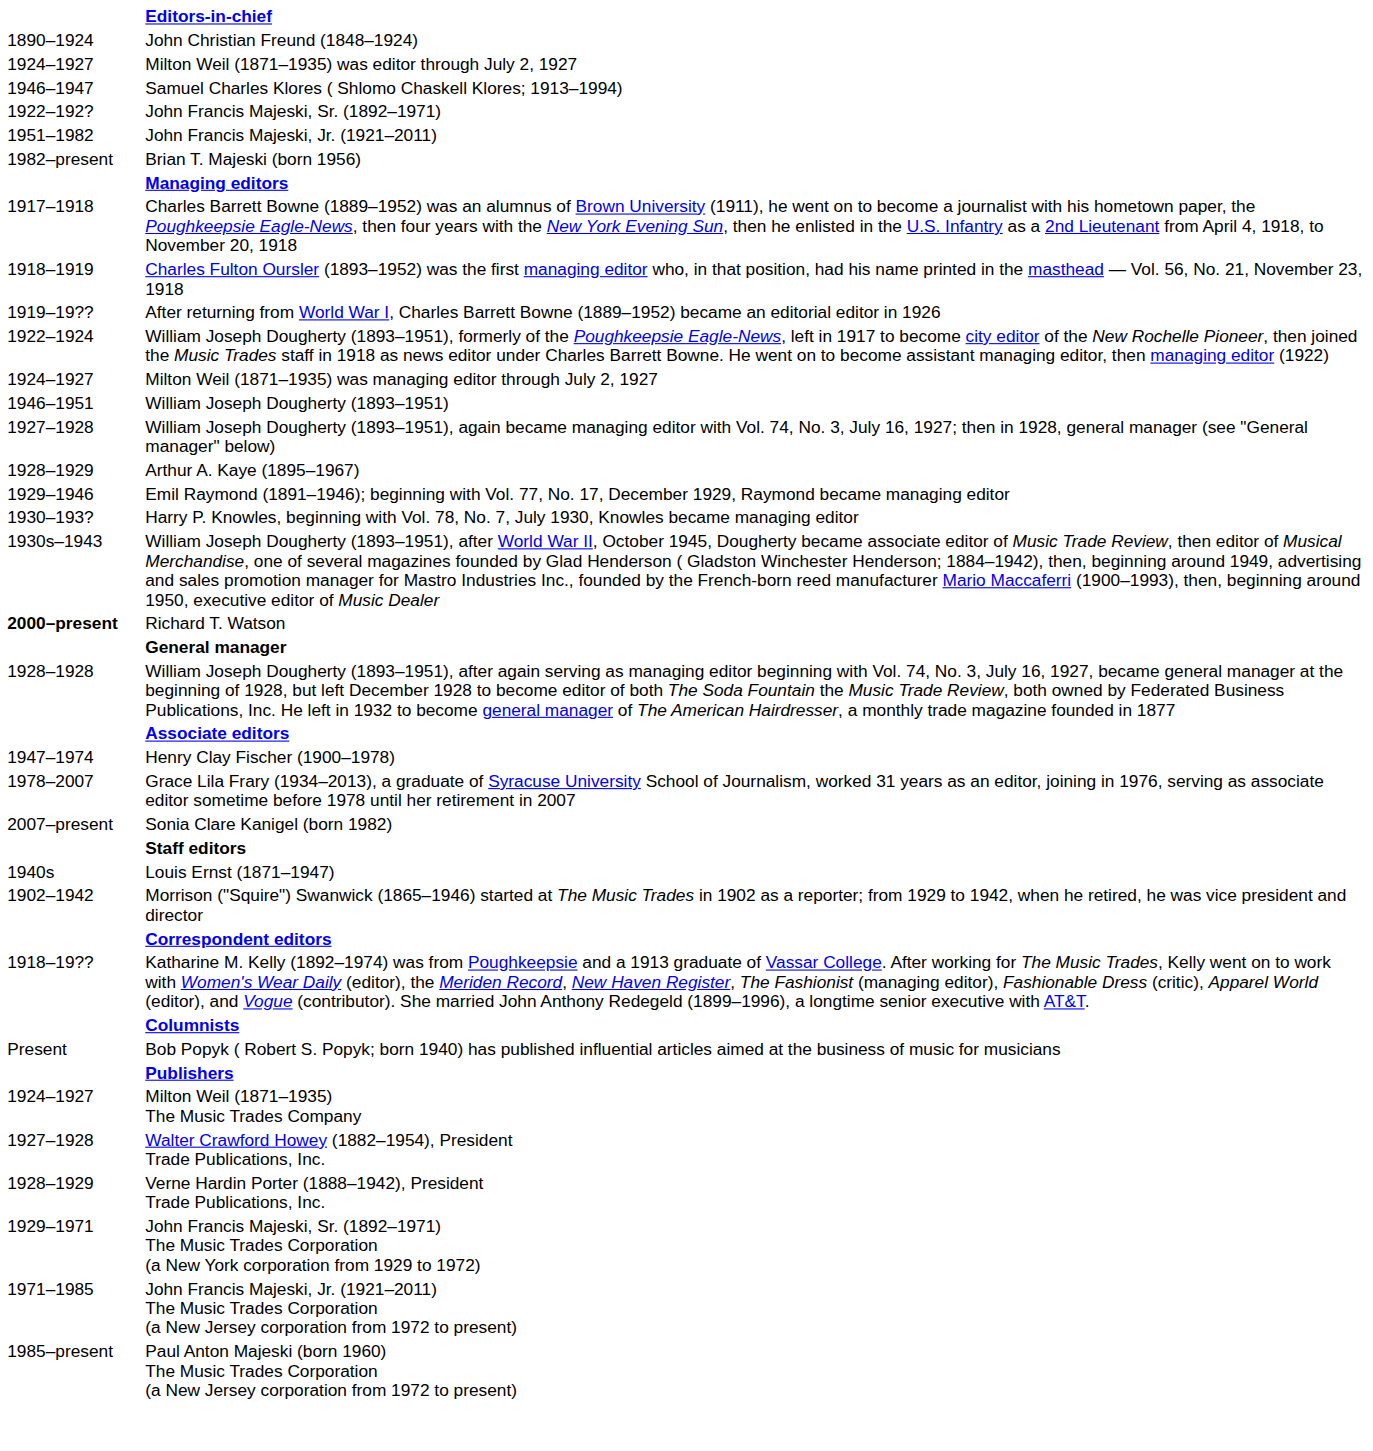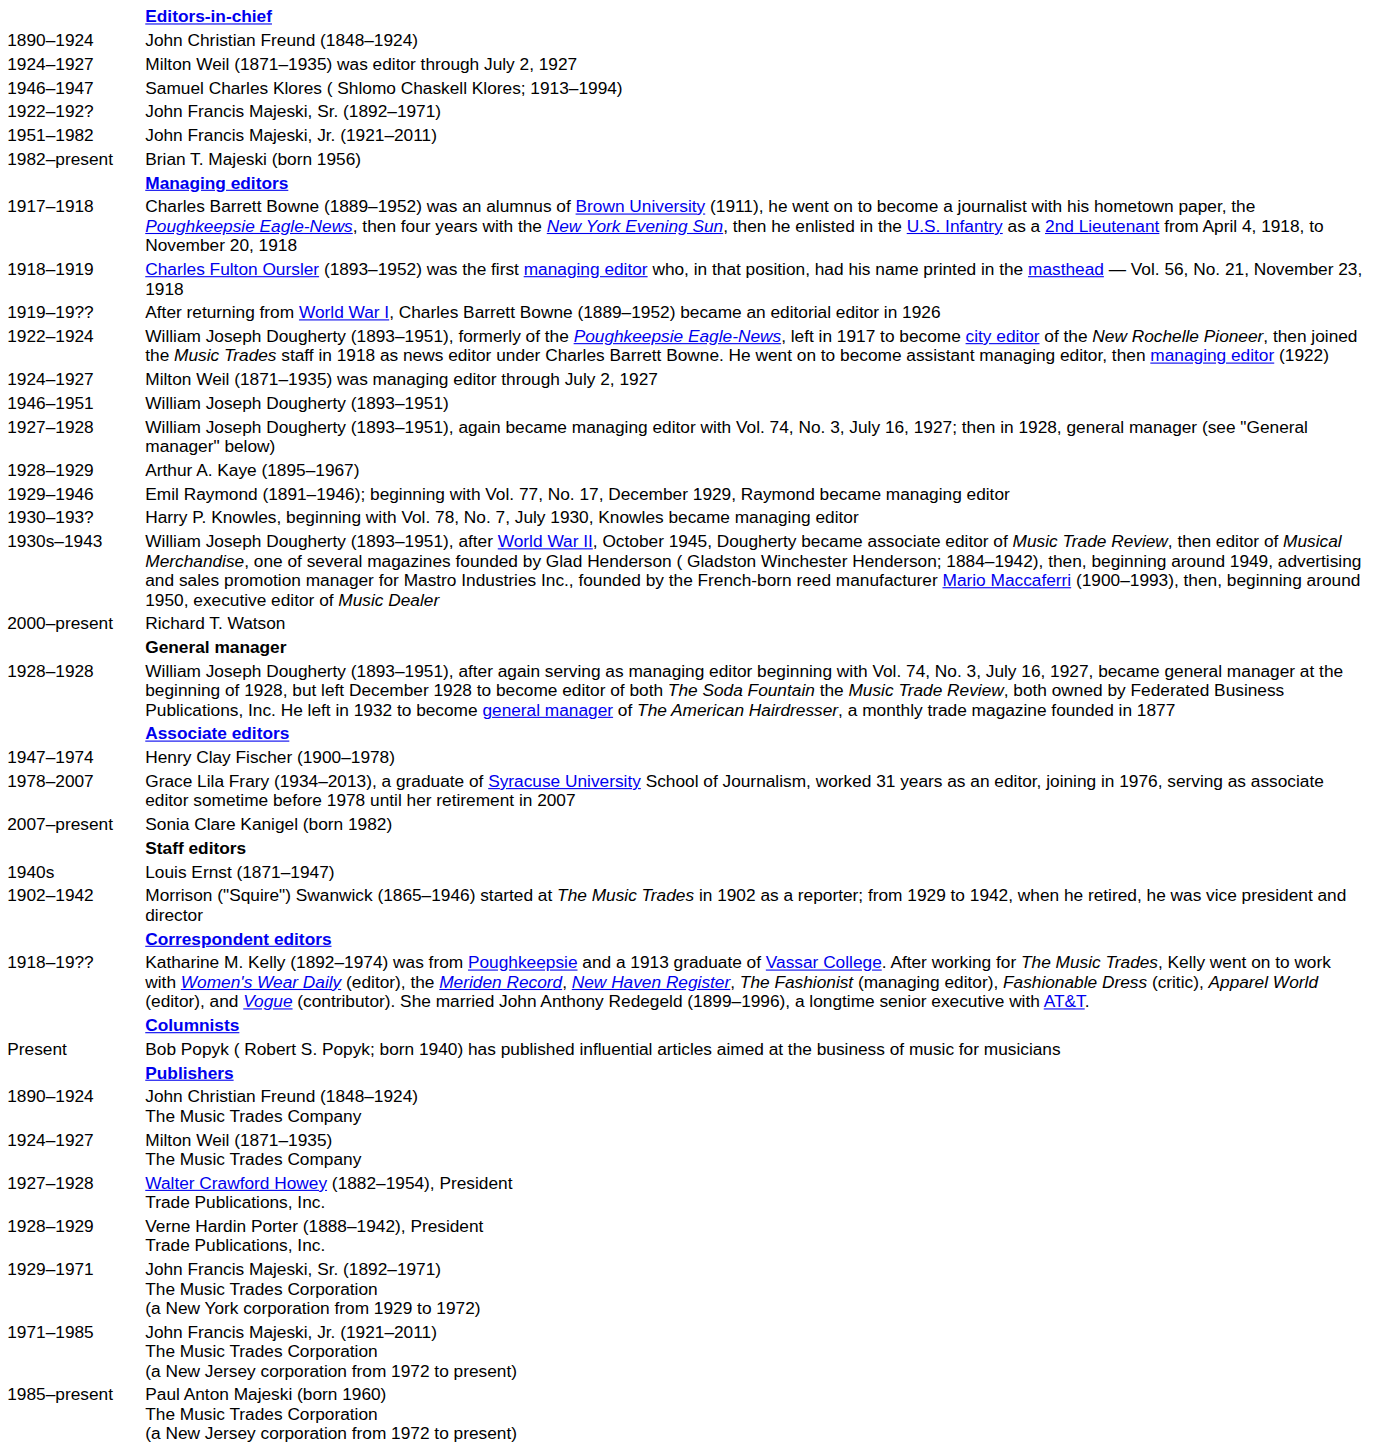 <table valign="top"; border="0" cellpadding="1" style="color: black; background-color: #FFFFFF;">
 <tr valign="top">
 <td width="10%" style="text-align:left"></td>
 <td width="90%" style="text-align:left"><strong><a href='#'>Editors-in-chief</a></strong><br></td>
 </tr>
 <tr valign="top">
 <td width="5%" style="text-align:left">1890–1924</td>
 <td width="95%" style="text-align:left">John Christian Freund (1848–1924)</td>
 </tr>
 <tr valign="top">
 <td width="5%" style="text-align:left">1924–1927</td>
 <td width="95%" style="text-align:left">Milton Weil (1871–1935) was editor through July 2, 1927</td>
 </tr>
 <tr valign="top">
 <td style="text-align:left">1946–1947</td>
 <td style="text-align:left">Samuel Charles Klores ( Shlomo Chaskell Klores; 1913–1994)</td>
 </tr>
 <tr valign="top">
 <td style="text-align:left">1922–192?</td>
 <td style="text-align:left">John Francis Majeski, Sr. (1892–1971)</td>
 </tr>
 <tr valign="top">
 <td style="text-align:left">1951–1982</td>
 <td style="text-align:left">John Francis Majeski, Jr. (1921–2011)</td>
 </tr>
 <tr valign="top">
 <td style="text-align:left">1982–present</td>
 <td style="text-align:left">Brian T. Majeski (born 1956)</td>
 </tr>
 <tr valign="top">
 <td width="5%" style="text-align:left"></td>
 <td width="95%" style="text-align:left"><strong><a href='#'>Managing editors</a></strong><br></td>
 </tr>
 <tr valign="top">
 <td style="text-align:left">1917–1918</td>
 <td style="text-align:left">Charles Barrett Bowne (1889–1952) was an alumnus of <a href='#'>Brown University</a> (1911), he went on to become a journalist with his hometown paper, the <em><a href='#'>Poughkeepsie Eagle-News</a></em>, then four years with the <em><a href='#'>New York Evening Sun</a></em>, then he enlisted in the <a href='#'>U.S. Infantry</a> as a <a href='#'>2nd Lieutenant</a> from April 4, 1918, to November 20, 1918</td>
 </tr>
 <tr valign="top">
 <td style="text-align:left">1918–1919</td>
 <td style="text-align:left"><a href='#'>Charles Fulton Oursler</a> (1893–1952) was the first <a href='#'>managing editor</a> who, in that position, had his name printed in the <a href='#'>masthead</a> — Vol. 56, No. 21, November 23, 1918</td>
 </tr>
 <tr valign="top">
 <td style="text-align:left">1919–19??</td>
 <td style="text-align:left">After returning from <a href='#'>World War I</a>, Charles Barrett Bowne (1889–1952) became an editorial editor in 1926</td>
 </tr>
 <tr valign="top">
 <td style="text-align:left">1922–1924</td>
 <td style="text-align:left">William Joseph Dougherty (1893–1951), formerly of the <em><a href='#'>Poughkeepsie Eagle-News</a></em>, left in 1917 to become <a href='#'>city editor</a> of the <em>New Rochelle Pioneer</em>, then joined the <em>Music Trades</em> staff in 1918 as news editor under Charles Barrett Bowne. He went on to become assistant managing editor, then <a href='#'>managing editor</a> (1922)</td>
 </tr>
 <tr valign="top">
 <td width="5%" style="text-align:left">1924–1927</td>
 <td width="95%" style="text-align:left">Milton Weil (1871–1935) was managing editor through July 2, 1927</td>
 </tr>
 <tr valign="top">
 <td style="text-align:left">1946–1951</td>
 <td style="text-align:left">William Joseph Dougherty (1893–1951)</td>
 </tr>
 <tr valign="top">
 <td style="text-align:left">1927–1928</td>
 <td style="text-align:left">William Joseph Dougherty (1893–1951), again became managing editor with Vol. 74, No. 3, July 16, 1927; then in 1928, general manager (see "General manager" below)</td>
 </tr>
 <tr valign="top">
 <td style="text-align:left">1928–1929</td>
 <td style="text-align:left">Arthur A. Kaye (1895–1967)</td>
 </tr>
 <tr valign="top">
 <td style="text-align:left">1929–1946</td>
 <td style="text-align:left">Emil Raymond (1891–1946); beginning with Vol. 77, No. 17, December 1929, Raymond became managing editor</td>
 </tr>
 <tr valign="top">
 <td style="text-align:left">1930–193?</td>
 <td style="text-align:left">Harry P. Knowles, beginning with Vol. 78, No. 7, July 1930, Knowles became managing editor</td>
 </tr>
 <tr valign="top">
 <td style="text-align:left">1930s–1943</td>
 <td style="text-align:left">William Joseph Dougherty (1893–1951), after <a href='#'>World War II</a>, October 1945, Dougherty became associate editor of <em>Music Trade Review</em>, then editor of <em>Musical Merchandise</em>, one of several magazines founded by Glad Henderson ( Gladston Winchester Henderson; 1884–1942), then, beginning around 1949, advertising and sales promotion manager for Mastro Industries Inc., founded by the French-born reed manufacturer <a href='#'>Mario Maccaferri</a> (1900–1993), then, beginning around 1950, executive editor of <em>Music Dealer</em></td>
 </tr>
 <tr valign="top">
-<td style="text-align:left"><strong>2000–present</strong></td>
+<td style="text-align:left">2000–present</td>
 <td style="text-align:left">Richard T. Watson</td>
 </tr>
 <tr valign="top">
 <td width="5%" style="text-align:left"></td>
 <td width="95%" style="text-align:left"><strong>General manager</strong><br></td>
 </tr>
 <tr valign="top">
 <td style="text-align:left">1928–1928</td>
 <td style="text-align:left">William Joseph Dougherty (1893–1951), after again serving as managing editor beginning with Vol. 74, No. 3, July 16, 1927, became general manager at the beginning of 1928, but left December 1928 to become editor of both <em>The Soda Fountain</em> the <em>Music Trade Review</em>, both owned by Federated Business Publications, Inc.  He left in 1932 to become <a href='#'>general manager</a> of <em>The American Hairdresser</em>, a monthly trade magazine founded in 1877</td>
 </tr>
 <tr valign="top">
 <td width="5%" style="text-align:left"></td>
 <td width="95%" style="text-align:left"><strong><a href='#'>Associate editors</a></strong><br></td>
 </tr>
 <tr valign="top">
 <td style="text-align:left">1947–1974</td>
 <td style="text-align:left">Henry Clay Fischer (1900–1978)</td>
 </tr>
 <tr valign="top">
 <td style="text-align:left">1978–2007</td>
 <td style="text-align:left">Grace Lila Frary (1934–2013), a graduate of <a href='#'>Syracuse University</a> School of Journalism, worked 31 years as an editor, joining in 1976, serving as associate editor sometime before 1978 until her retirement in 2007</td>
 </tr>
 <tr valign="top">
 <td style="text-align:left">2007–present</td>
 <td style="text-align:left">Sonia Clare Kanigel (born 1982)</td>
 </tr>
 <tr valign="top">
 <td width="5%" style="text-align:left"></td>
 <td width="95%" style="text-align:left"><strong>Staff editors</strong><br></td>
 </tr>
 <tr valign="top">
 <td style="text-align:left">1940s</td>
 <td style="text-align:left">Louis Ernst (1871–1947)</td>
 </tr>
 <tr valign="top">
 <td width="5%" style="text-align:left">1902–1942</td>
 <td width="95%" style="text-align:left">Morrison ("Squire") Swanwick (1865–1946) started at <em>The Music Trades</em> in 1902 as a reporter; from 1929 to 1942, when he retired, he was vice president and director</td>
 </tr>
 <tr valign="top">
 <td width="5%" style="text-align:left"></td>
 <td width="95%" style="text-align:left"><strong><a href='#'>Correspondent editors</a></strong><br></td>
 </tr>
 <tr valign="top">
 <td width="5%" style="text-align:left">1918–19??</td>
 <td width="95%" style="text-align:left">Katharine M. Kelly (1892–1974) was from <a href='#'>Poughkeepsie</a> and a 1913 graduate of <a href='#'>Vassar College</a>.  After working for <em>The Music Trades</em>, Kelly went on to work with <em><a href='#'>Women's Wear Daily</a></em> (editor), the <em><a href='#'>Meriden Record</a></em>, <em><a href='#'>New Haven Register</a></em>, <em>The Fashionist</em> (managing editor), <em>Fashionable Dress</em> (critic), <em>Apparel World</em> (editor), and <em><a href='#'>Vogue</a></em> (contributor).  She married John Anthony Redegeld (1899–1996), a longtime senior executive with <a href='#'>AT&T</a>.</td>
 </tr>
 <tr valign="top">
 <td width="5%" style="text-align:left"></td>
 <td width="95%" style="text-align:left"><strong><a href='#'>Columnists</a></strong><br></td>
 </tr>
 <tr valign="top">
 <td width="5%" style="text-align:left">Present</td>
 <td width="95%" style="text-align:left">Bob Popyk ( Robert S. Popyk; born 1940) has published influential articles aimed at the business of music for musicians</td>
 </tr>
 <tr valign="top">
 <td width="5%" style="text-align:left"></td>
 <td width="95%" style="text-align:left"><strong><a href='#'>Publishers</a></strong><br></td>
 </tr>
 <tr valign="top">
+<td width="5%" style="text-align:left">1890–1924</td>
+<td width="95%" style="text-align:left">John Christian Freund (1848–1924)<br>The Music Trades Company</td>
+</tr>
+<tr valign="top">
 <td width="5%" style="text-align:left">1924–1927</td>
 <td width="95%" style="text-align:left">Milton Weil (1871–1935)<br>The Music Trades Company</td>
 </tr>
 <tr valign="top">
 <td width="5%" style="text-align:left">1927–1928</td>
 <td width="95%" style="text-align:left"><a href='#'>Walter Crawford Howey</a> (1882–1954), President<br>Trade Publications, Inc.</td>
 </tr>
 <tr valign="top">
 <td width="5%" style="text-align:left">1928–1929</td>
 <td width="95%" style="text-align:left">Verne Hardin Porter (1888–1942), President<br>Trade Publications, Inc.</td>
 </tr>
 <tr valign="top">
 <td width="5%" style="text-align:left">1929–1971</td>
 <td width="95%" style="text-align:left">John Francis Majeski, Sr. (1892–1971)<br>The Music Trades Corporation<br>(a New York corporation from 1929 to 1972)</td>
 </tr>
 <tr valign="top">
 <td width="5%" style="text-align:left">1971–1985</td>
 <td width="95%" style="text-align:left">John Francis Majeski, Jr. (1921–2011)<br>The Music Trades Corporation<br>(a New Jersey corporation from 1972 to present)</td>
 </tr>
 <tr valign="top">
 <td width="5%" style="text-align:left">1985–present</td>
 <td width="95%" style="text-align:left">Paul Anton Majeski (born 1960)<br>The Music Trades Corporation<br>(a New Jersey corporation from 1972 to present)</td>
 </tr>
 </table>
